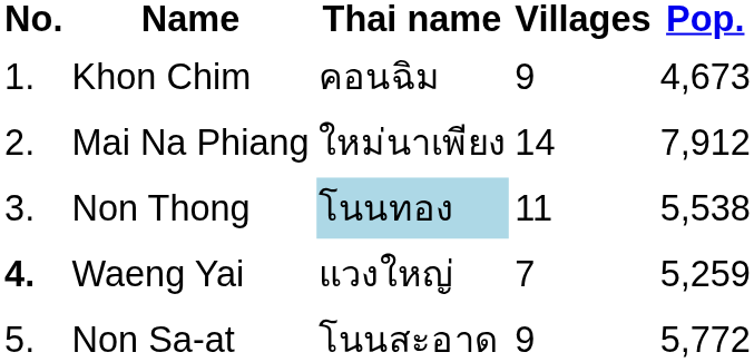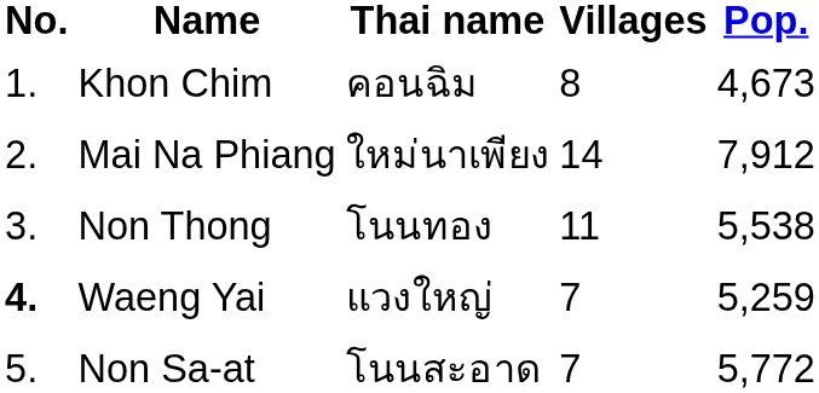 <table>
 <tr>
 <th>No.</th>
 <th>Name</th>
 <th>Thai name</th>
 <th>Villages</th>
 <th><a href='#'>Pop.</a></th>
 </tr>
 <tr>
 <td>1.</td>
 <td>Khon Chim</td>
 <td>คอนฉิม</td>
-<td>9</td>
+<td>8</td>
 <td>4,673</td>
 <td></td>
 </tr>
 <tr>
 <td>2.</td>
 <td>Mai Na Phiang</td>
 <td>ใหม่นาเพียง</td>
 <td>14</td>
 <td>7,912</td>
 <td></td>
 </tr>
 <tr>
 <td>3.</td>
 <td>Non Thong</td>
-<td style="background: lightblue;">โนนทอง</td>
+<td>โนนทอง</td>
 <td>11</td>
 <td>5,538</td>
 <td></td>
 </tr>
 <tr>
 <td><strong>4.</strong></td>
 <td>Waeng Yai</td>
 <td>แวงใหญ่</td>
 <td>7</td>
 <td>5,259</td>
 <td></td>
 </tr>
 <tr>
 <td>5.</td>
 <td>Non Sa-at</td>
 <td>โนนสะอาด</td>
-<td>9</td>
+<td>7</td>
 <td>5,772</td>
 <td></td>
 </tr>
 </table>
